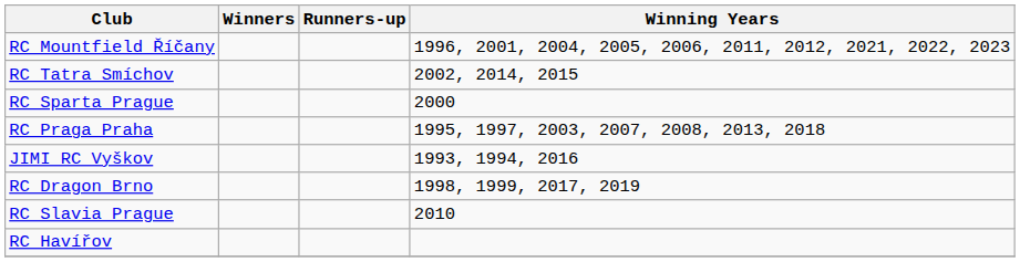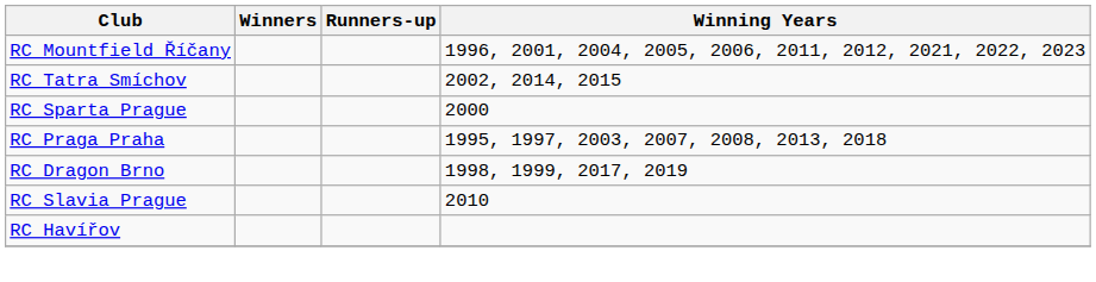 <table class="wikitable">
 <tr>
 <th>Club</th>
 <th>Winners</th>
 <th>Runners-up</th>
 <th>Winning Years</th>
 </tr>
 <tr>
 <td><a href='#'>RC Mountfield Říčany</a></td>
 <td></td>
 <td></td>
 <td>1996, 2001, 2004, 2005, 2006, 2011, 2012, 2021, 2022, 2023</td>
 </tr>
 <tr>
 <td><a href='#'>RC Tatra Smíchov</a></td>
 <td></td>
 <td></td>
 <td>2002, 2014, 2015</td>
 </tr>
 <tr>
 <td><a href='#'>RC Sparta Prague</a></td>
 <td></td>
 <td></td>
 <td>2000</td>
 </tr>
 <tr>
 <td><a href='#'>RC Praga Praha</a></td>
 <td></td>
 <td></td>
 <td>1995, 1997, 2003, 2007, 2008, 2013, 2018</td>
 </tr>
 <tr>
-<td><a href='#'>JIMI RC Vyškov</a></td>
-<td></td>
-<td></td>
-<td>1993, 1994, 2016</td>
-</tr>
-<tr>
 <td><a href='#'>RC Dragon Brno</a></td>
 <td></td>
 <td></td>
 <td>1998, 1999, 2017, 2019</td>
 </tr>
 <tr>
 <td><a href='#'>RC Slavia Prague</a></td>
 <td></td>
 <td></td>
 <td>2010</td>
 </tr>
 <tr>
 <td><a href='#'>RC Havířov</a></td>
 <td></td>
 <td></td>
 <td></td>
 </tr>
 <tr>
 </tr>
 </table>
